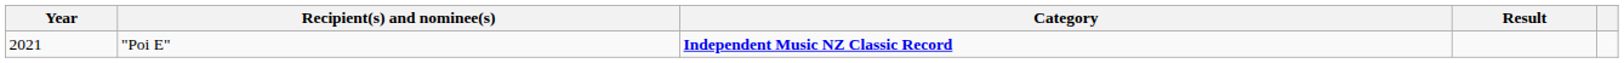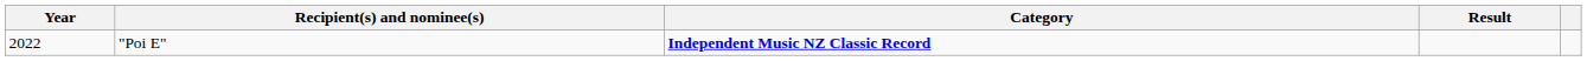 <table class="wikitable sortable plainrowheaders" style="width: 100%;">
 <tr>
 <th scope="col">Year</th>
 <th scope="col">Recipient(s) and nominee(s)</th>
 <th scope="col">Category</th>
 <th scope="col">Result</th>
 <th scope="col" class="unsortable"></th>
 </tr>
 <tr>
-<td rowspan="1">2021</td>
+<td rowspan="1">2022</td>
 <td rowspan="1">"Poi E"</td>
 <td rowspan="1"><strong><a href='#'>Independent Music NZ Classic Record</a></strong></td>
 <td></td>
 <td rowspan="1" style="text-align:center;"></td>
 </tr>
 </table>
